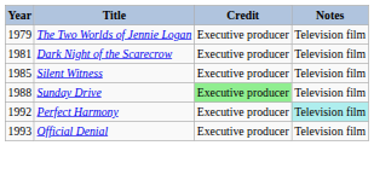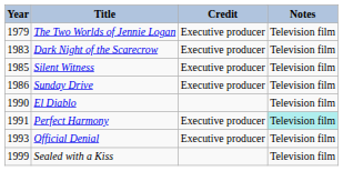 <table class="wikitable" style="font-size:95%;">
 <tr>
 <th style="background:#B0C4DE;">Year</th>
 <th style="background:#B0C4DE;">Title</th>
 <th style="background:#B0C4DE;">Credit</th>
 <th style="background:#B0C4DE;">Notes</th>
 </tr>
 <tr>
 <td>1979</td>
 <td><em><a href='#'>The Two Worlds of Jennie Logan</a></em></td>
 <td>Executive producer</td>
 <td>Television film</td>
 </tr>
 <tr>
-<td>1981</td>
+<td>1983</td>
 <td><em><a href='#'>Dark Night of the Scarecrow</a></em></td>
 <td>Executive producer</td>
 <td>Television film</td>
 </tr>
 <tr>
 <td>1985</td>
 <td><em><a href='#'>Silent Witness</a></em></td>
 <td>Executive producer</td>
 <td>Television film</td>
 </tr>
 <tr>
-<td>1988</td>
+<td>1986</td>
 <td><em><a href='#'>Sunday Drive</a></em></td>
-<td style="background: lightgreen;">Executive producer</td>
+<td>Executive producer</td>
 <td>Television film</td>
 </tr>
 <tr>
-<td>1992</td>
+<td>1990</td>
+<td><em><a href='#'>El Diablo</a></em></td>
+<td></td>
+<td>Television film</td>
+</tr>
+<tr>
+<td>1991</td>
 <td><em><a href='#'>Perfect Harmony</a></em></td>
 <td>Executive producer</td>
 <td style="background: paleturquoise;">Television film</td>
 </tr>
 <tr>
 <td>1993</td>
 <td><em><a href='#'>Official Denial</a></em></td>
 <td>Executive producer</td>
 <td>Television film</td>
 </tr>
+<tr>
+<td>1999</td>
+<td><em>Sealed with a Kiss</em></td>
+<td></td>
+<td>Television film</td>
+</tr>
 </table>
